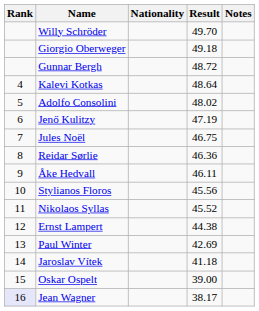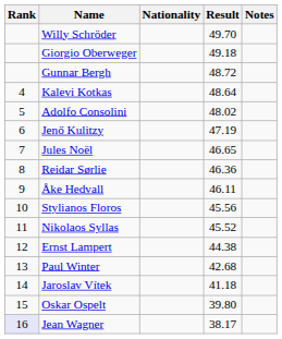 <table class="wikitable sortable" style="text-align:center">
 <tr>
 <th>Rank</th>
 <th>Name</th>
 <th>Nationality</th>
 <th>Result</th>
 <th>Notes</th>
 </tr>
 <tr>
 <td></td>
 <td align=left><a href='#'>Willy Schröder</a></td>
 <td align=left></td>
 <td>49.70</td>
 <td></td>
 </tr>
 <tr>
 <td></td>
 <td align=left><a href='#'>Giorgio Oberweger</a></td>
 <td align=left></td>
 <td>49.18</td>
 <td></td>
 </tr>
 <tr>
 <td></td>
 <td align=left><a href='#'>Gunnar Bergh</a></td>
 <td align=left></td>
 <td>48.72</td>
 <td></td>
 </tr>
 <tr>
 <td>4</td>
 <td align=left><a href='#'>Kalevi Kotkas</a></td>
 <td align=left></td>
 <td>48.64</td>
 <td></td>
 </tr>
 <tr>
 <td>5</td>
 <td align=left><a href='#'>Adolfo Consolini</a></td>
 <td align=left></td>
 <td>48.02</td>
 <td></td>
 </tr>
 <tr>
 <td>6</td>
 <td align=left><a href='#'>Jenő Kulitzy</a></td>
 <td align=left></td>
 <td>47.19</td>
 <td></td>
 </tr>
 <tr>
 <td>7</td>
 <td align=left><a href='#'>Jules Noël</a></td>
 <td align=left></td>
-<td>46.75</td>
+<td>46.65</td>
 <td></td>
 </tr>
 <tr>
 <td>8</td>
 <td align=left><a href='#'>Reidar Sørlie</a></td>
 <td align=left></td>
 <td>46.36</td>
 <td></td>
 </tr>
 <tr>
 <td>9</td>
 <td align=left><a href='#'>Åke Hedvall</a></td>
 <td align=left></td>
 <td>46.11</td>
 <td></td>
 </tr>
 <tr>
 <td>10</td>
 <td align=left><a href='#'>Stylianos Floros</a></td>
 <td align=left></td>
 <td>45.56</td>
 <td></td>
 </tr>
 <tr>
 <td>11</td>
 <td align=left><a href='#'>Nikolaos Syllas</a></td>
 <td align=left></td>
 <td>45.52</td>
 <td></td>
 </tr>
 <tr>
 <td>12</td>
 <td align=left><a href='#'>Ernst Lampert</a></td>
 <td align=left></td>
 <td>44.38</td>
 <td></td>
 </tr>
 <tr>
 <td>13</td>
 <td align=left><a href='#'>Paul Winter</a></td>
 <td align=left></td>
-<td>42.69</td>
+<td>42.68</td>
 <td></td>
 </tr>
 <tr>
 <td>14</td>
 <td align=left><a href='#'>Jaroslav Vítek</a></td>
 <td align=left></td>
 <td>41.18</td>
 <td></td>
 </tr>
 <tr>
 <td>15</td>
 <td align=left><a href='#'>Oskar Ospelt</a></td>
 <td align=left></td>
-<td>39.00</td>
+<td>39.80</td>
 <td></td>
 </tr>
 <tr>
 <td style="background: lavender;">16</td>
 <td align=left><a href='#'>Jean Wagner</a></td>
 <td align=left></td>
 <td>38.17</td>
 <td></td>
 </tr>
 </table>
